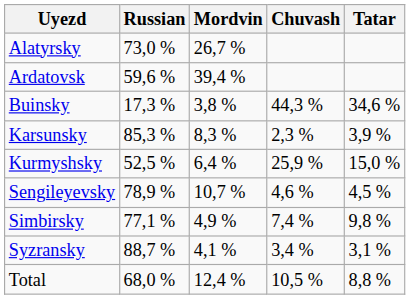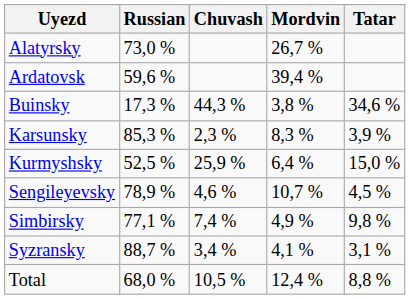 <table class="wikitable">
 <tr>
 <th>Uyezd</th>
 <th>Russian</th>
+<th><strong>Chuvash</strong></th>
 <th><strong>Mordvin</strong></th>
-<th><strong>Chuvash</strong></th>
 <th>Tatar</th>
 </tr>
 <tr>
 <td><a href='#'>Alatyrsky</a></td>
 <td>73,0 %</td>
+<td></td>
 <td>26,7 %</td>
-<td></td>
 <td></td>
 </tr>
 <tr>
 <td><a href='#'>Ardatovsk</a></td>
 <td>59,6 %</td>
+<td></td>
 <td>39,4 %</td>
-<td></td>
 <td></td>
 </tr>
 <tr>
 <td><a href='#'>Buinsky</a></td>
 <td>17,3 %</td>
+<td>44,3 %</td>
 <td>3,8 %</td>
-<td>44,3 %</td>
 <td>34,6 %</td>
 </tr>
 <tr>
 <td><a href='#'>Karsunsky</a></td>
 <td>85,3 %</td>
+<td>2,3 %</td>
 <td>8,3 %</td>
-<td>2,3 %</td>
 <td>3,9 %</td>
 </tr>
 <tr>
 <td><a href='#'>Kurmyshsky</a></td>
 <td>52,5 %</td>
+<td>25,9 %</td>
 <td>6,4 %</td>
-<td>25,9 %</td>
 <td>15,0 %</td>
 </tr>
 <tr>
 <td><a href='#'>Sengileyevsky</a></td>
 <td>78,9 %</td>
+<td>4,6 %</td>
 <td>10,7 %</td>
-<td>4,6 %</td>
 <td>4,5 %</td>
 </tr>
 <tr>
 <td><a href='#'>Simbirsky</a></td>
 <td>77,1 %</td>
+<td>7,4 %</td>
 <td>4,9 %</td>
-<td>7,4 %</td>
 <td>9,8 %</td>
 </tr>
 <tr>
 <td><a href='#'>Syzransky</a></td>
 <td>88,7 %</td>
+<td>3,4 %</td>
 <td>4,1 %</td>
-<td>3,4 %</td>
 <td>3,1 %</td>
 </tr>
 <tr>
 <td>Total</td>
 <td>68,0 %</td>
+<td>10,5 %</td>
 <td>12,4 %</td>
-<td>10,5 %</td>
 <td>8,8 %</td>
 </tr>
 </table>
